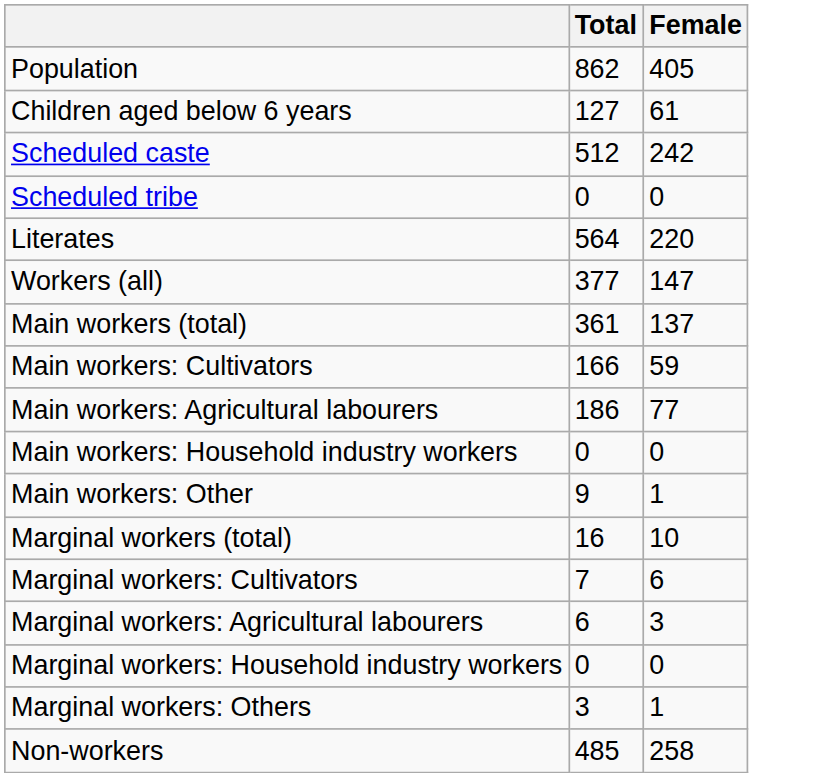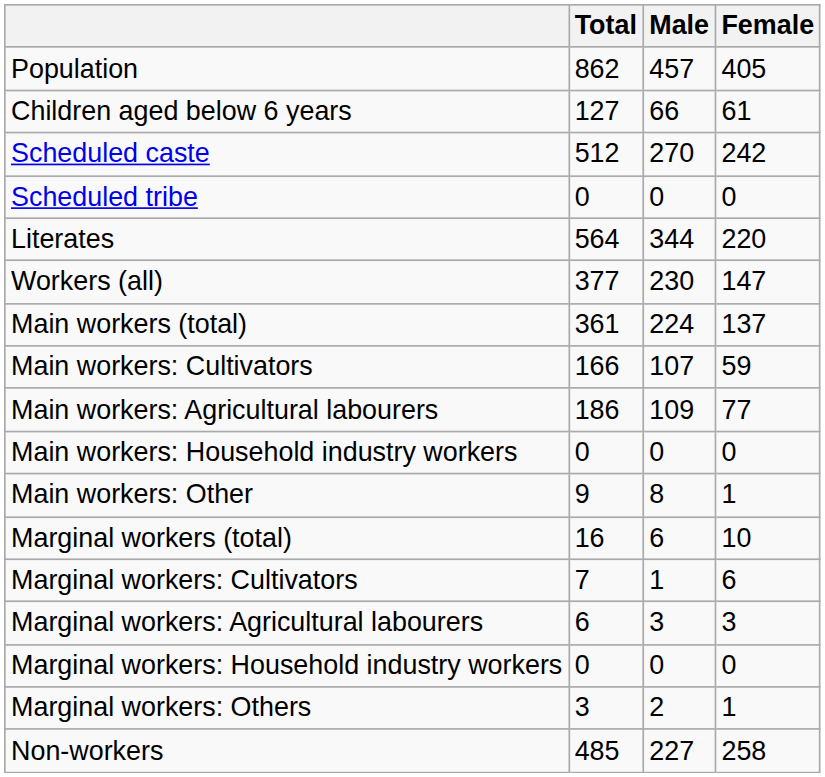 <table class="wikitable sortable">
 <tr>
 <th></th>
 <th>Total</th>
+<th>Male</th>
 <th>Female</th>
 </tr>
 <tr>
 <td>Population</td>
 <td>862</td>
+<td>457</td>
 <td>405</td>
 </tr>
 <tr>
 <td>Children aged below 6 years</td>
 <td>127</td>
+<td>66</td>
 <td>61</td>
 </tr>
 <tr>
 <td><a href='#'>Scheduled caste</a></td>
 <td>512</td>
+<td>270</td>
 <td>242</td>
 </tr>
 <tr>
 <td><a href='#'>Scheduled tribe</a></td>
 <td>0</td>
 <td>0</td>
+<td>0</td>
 </tr>
 <tr>
 <td>Literates</td>
 <td>564</td>
+<td>344</td>
 <td>220</td>
 </tr>
 <tr>
 <td>Workers (all)</td>
 <td>377</td>
+<td>230</td>
 <td>147</td>
 </tr>
 <tr>
 <td>Main workers (total)</td>
 <td>361</td>
+<td>224</td>
 <td>137</td>
 </tr>
 <tr>
 <td>Main workers: Cultivators</td>
 <td>166</td>
+<td>107</td>
 <td>59</td>
 </tr>
 <tr>
 <td>Main workers: Agricultural labourers</td>
 <td>186</td>
+<td>109</td>
 <td>77</td>
 </tr>
 <tr>
 <td>Main workers: Household industry workers</td>
 <td>0</td>
 <td>0</td>
+<td>0</td>
 </tr>
 <tr>
 <td>Main workers: Other</td>
 <td>9</td>
+<td>8</td>
 <td>1</td>
 </tr>
 <tr>
 <td>Marginal workers (total)</td>
 <td>16</td>
+<td>6</td>
 <td>10</td>
 </tr>
 <tr>
 <td>Marginal workers: Cultivators</td>
 <td>7</td>
+<td>1</td>
 <td>6</td>
 </tr>
 <tr>
 <td>Marginal workers: Agricultural labourers</td>
 <td>6</td>
 <td>3</td>
+<td>3</td>
 </tr>
 <tr>
 <td>Marginal workers: Household industry workers</td>
+<td>0</td>
 <td>0</td>
 <td>0</td>
 </tr>
 <tr>
 <td>Marginal workers: Others</td>
 <td>3</td>
+<td>2</td>
 <td>1</td>
 </tr>
 <tr>
 <td>Non-workers</td>
 <td>485</td>
+<td>227</td>
 <td>258</td>
 </tr>
 </table>
